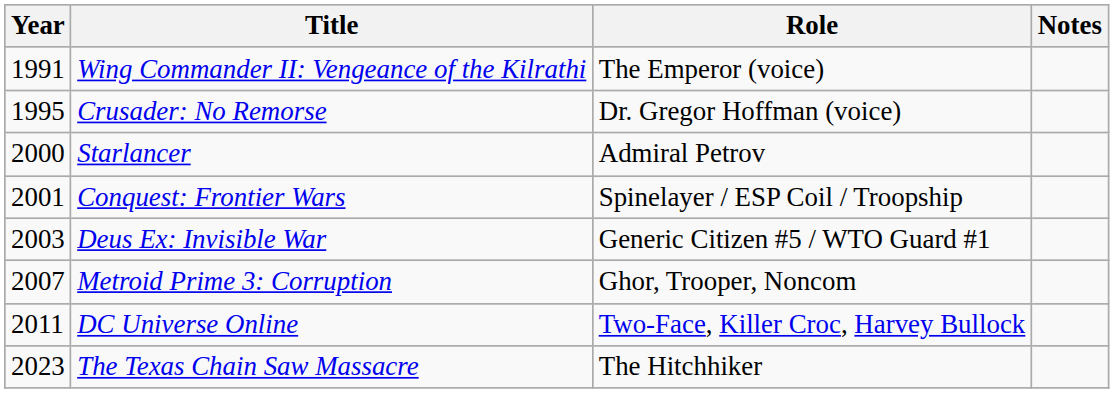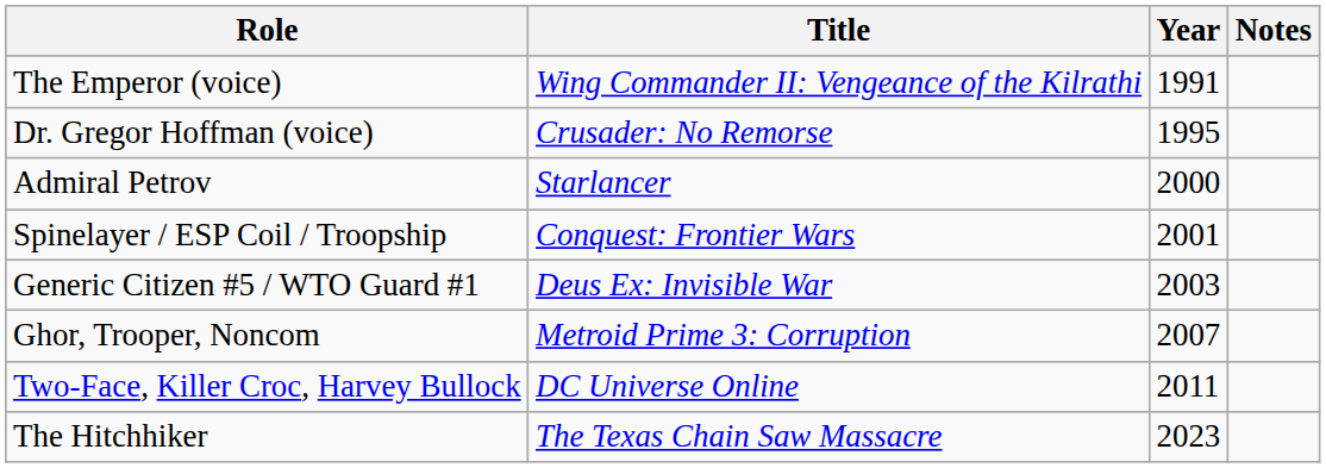 <table class="wikitable sortable">
 <tr>
+<th>Role</th>
+<th>Title</th>
 <th>Year</th>
-<th>Title</th>
-<th>Role</th>
 <th>Notes</th>
 </tr>
 <tr>
+<td>The Emperor (voice)</td>
+<td><em><a href='#'>Wing Commander II: Vengeance of the Kilrathi</a></em></td>
 <td>1991</td>
-<td><em><a href='#'>Wing Commander II: Vengeance of the Kilrathi</a></em></td>
-<td>The Emperor (voice)</td>
 <td></td>
 </tr>
 <tr>
+<td>Dr. Gregor Hoffman (voice)</td>
+<td><em><a href='#'>Crusader: No Remorse</a></em></td>
 <td>1995</td>
-<td><em><a href='#'>Crusader: No Remorse</a></em></td>
-<td>Dr. Gregor Hoffman (voice)</td>
 <td></td>
 </tr>
 <tr>
+<td>Admiral Petrov</td>
+<td><em><a href='#'>Starlancer</a></em></td>
 <td>2000</td>
-<td><em><a href='#'>Starlancer</a></em></td>
-<td>Admiral Petrov</td>
 <td></td>
 </tr>
 <tr>
+<td>Spinelayer / ESP Coil / Troopship</td>
+<td><em><a href='#'>Conquest: Frontier Wars</a></em></td>
 <td>2001</td>
-<td><em><a href='#'>Conquest: Frontier Wars</a></em></td>
-<td>Spinelayer / ESP Coil / Troopship</td>
 <td></td>
 </tr>
 <tr>
+<td>Generic Citizen #5 / WTO Guard #1</td>
+<td><em><a href='#'>Deus Ex: Invisible War</a></em></td>
 <td>2003</td>
-<td><em><a href='#'>Deus Ex: Invisible War</a></em></td>
-<td>Generic Citizen #5 / WTO Guard #1</td>
 <td></td>
 </tr>
 <tr>
+<td>Ghor, Trooper, Noncom</td>
+<td><em><a href='#'>Metroid Prime 3: Corruption</a></em></td>
 <td>2007</td>
-<td><em><a href='#'>Metroid Prime 3: Corruption</a></em></td>
-<td>Ghor, Trooper, Noncom</td>
 <td></td>
 </tr>
 <tr>
+<td><a href='#'>Two-Face</a>, <a href='#'>Killer Croc</a>, <a href='#'>Harvey Bullock</a></td>
+<td><em><a href='#'>DC Universe Online</a></em></td>
 <td>2011</td>
-<td><em><a href='#'>DC Universe Online</a></em></td>
-<td><a href='#'>Two-Face</a>, <a href='#'>Killer Croc</a>, <a href='#'>Harvey Bullock</a></td>
 <td></td>
 </tr>
 <tr>
+<td>The Hitchhiker</td>
+<td><em><a href='#'>The Texas Chain Saw Massacre</a></em></td>
 <td>2023</td>
-<td><em><a href='#'>The Texas Chain Saw Massacre</a></em></td>
-<td>The Hitchhiker</td>
 <td></td>
 </tr>
 </table>
